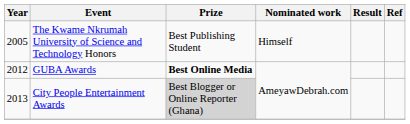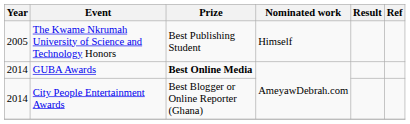 <table class="wikitable">
 <tr>
 <th>Year</th>
 <th>Event</th>
 <th>Prize</th>
 <th>Nominated work</th>
 <th>Result</th>
 <th>Ref</th>
 </tr>
 <tr>
 <td>2005</td>
 <td><a href='#'>The Kwame Nkrumah University of Science and Technology</a> Honors</td>
 <td>Best Publishing Student</td>
 <td>Himself</td>
 <td></td>
 <td></td>
 </tr>
 <tr>
-<td>2012</td>
+<td>2014</td>
 <td><a href='#'>GUBA Awards</a></td>
 <td><strong>Best Online Media</strong></td>
 <td rowspan="2">AmeyawDebrah.com</td>
 <td></td>
 <td></td>
 </tr>
 <tr>
-<td>2013</td>
+<td>2014</td>
 <td><a href='#'>City People Entertainment Awards</a></td>
-<td style="background: lightgrey;">Best Blogger or Online Reporter (Ghana)</td>
+<td>Best Blogger or Online Reporter (Ghana)</td>
 <td></td>
 <td></td>
 </tr>
 <tr>
 </tr>
 </table>
